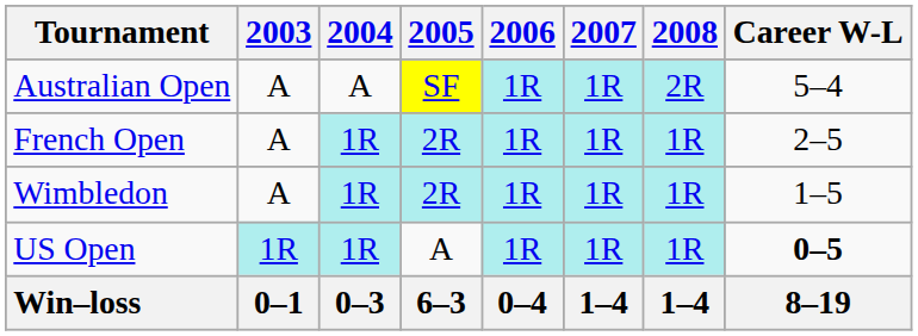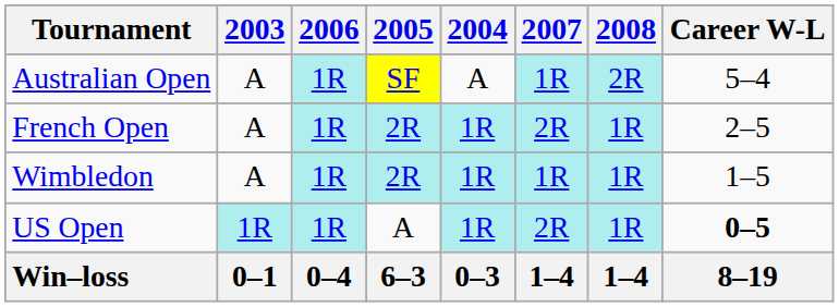 <table class=wikitable style=text-align:center;font-size:96%>
 <tr>
 <th>Tournament</th>
 <th><a href='#'>2003</a></th>
+<th><a href='#'>2006</a></th>
+<th><a href='#'>2005</a></th>
 <th><a href='#'>2004</a></th>
-<th><a href='#'>2005</a></th>
-<th><a href='#'>2006</a></th>
 <th><a href='#'>2007</a></th>
 <th><a href='#'>2008</a></th>
 <th>Career W-L</th>
 </tr>
 <tr>
 <td align=left><a href='#'>Australian Open</a></td>
 <td>A</td>
+<td bgcolor=afeeee><a href='#'>1R</a></td>
+<td style="background:yellow;"><a href='#'>SF</a></td>
 <td>A</td>
-<td style="background:yellow;"><a href='#'>SF</a></td>
-<td bgcolor=afeeee><a href='#'>1R</a></td>
 <td bgcolor=afeeee><a href='#'>1R</a></td>
 <td bgcolor=afeeee><a href='#'>2R</a></td>
 <td>5–4</td>
 </tr>
 <tr>
 <td align=left><a href='#'>French Open</a></td>
 <td>A</td>
 <td bgcolor=afeeee><a href='#'>1R</a></td>
 <td bgcolor=afeeee><a href='#'>2R</a></td>
 <td bgcolor=afeeee><a href='#'>1R</a></td>
-<td bgcolor=afeeee><a href='#'>1R</a></td>
+<td bgcolor=afeeee><a href='#'>2R</a></td>
 <td bgcolor=afeeee><a href='#'>1R</a></td>
 <td>2–5</td>
 </tr>
 <tr>
 <td align=left><a href='#'>Wimbledon</a></td>
 <td>A</td>
 <td bgcolor=afeeee><a href='#'>1R</a></td>
 <td bgcolor=afeeee><a href='#'>2R</a></td>
 <td bgcolor=afeeee><a href='#'>1R</a></td>
 <td bgcolor=afeeee><a href='#'>1R</a></td>
 <td bgcolor=afeeee><a href='#'>1R</a></td>
 <td>1–5</td>
 </tr>
 <tr>
 <td align=left><a href='#'>US Open</a></td>
 <td bgcolor=afeeee><a href='#'>1R</a></td>
 <td bgcolor=afeeee><a href='#'>1R</a></td>
 <td>A</td>
 <td bgcolor=afeeee><a href='#'>1R</a></td>
-<td bgcolor=afeeee><a href='#'>1R</a></td>
+<td bgcolor=afeeee><a href='#'>2R</a></td>
 <td bgcolor=afeeee><a href='#'>1R</a></td>
 <td><strong>0–5</strong></td>
 </tr>
 <tr>
 <th style=text-align:left>Win–loss</th>
 <th>0–1</th>
+<th>0–4</th>
+<th>6–3</th>
 <th>0–3</th>
-<th>6–3</th>
-<th>0–4</th>
 <th>1–4</th>
 <th>1–4</th>
 <th>8–19</th>
 </tr>
 </table>
